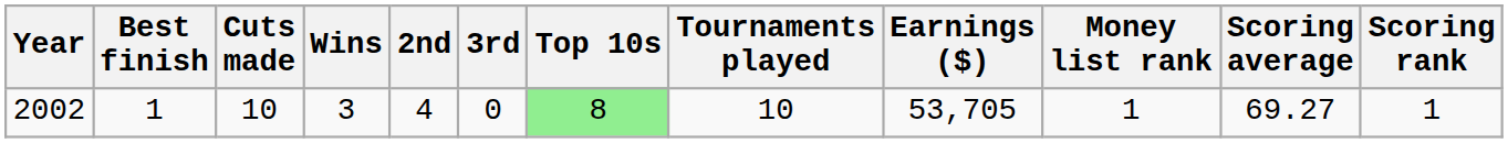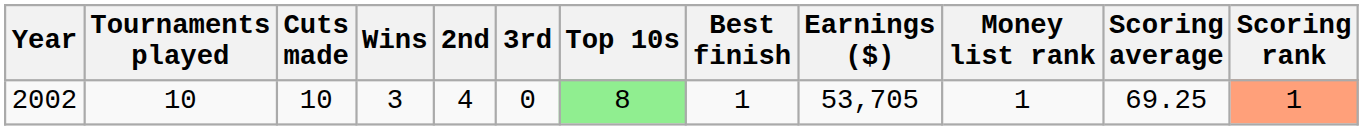 <table class="wikitable" style="text-align:center; font-size: 95%;">
 <tr>
 <th>Year</th>
-<th>Best<br>finish</th>
+<th>Tournaments<br>played</th>
 <th>Cuts <br>made</th>
 <th>Wins</th>
 <th>2nd</th>
 <th>3rd</th>
 <th>Top 10s</th>
-<th>Tournaments<br>played</th>
+<th>Best<br>finish</th>
 <th>Earnings <br>($)</th>
 <th>Money<br>list rank</th>
 <th>Scoring<br>average</th>
 <th>Scoring<br>rank</th>
 </tr>
 <tr>
 <td>2002</td>
-<td>1</td>
+<td>10</td>
 <td>10</td>
 <td>3</td>
 <td>4</td>
 <td>0</td>
 <td style="background: lightgreen;">8</td>
-<td>10</td>
+<td>1</td>
 <td>53,705</td>
 <td>1</td>
-<td>69.27</td>
-<td>1</td>
+<td>69.25</td>
+<td style="background: lightsalmon;">1</td>
 </tr>
 </table>
